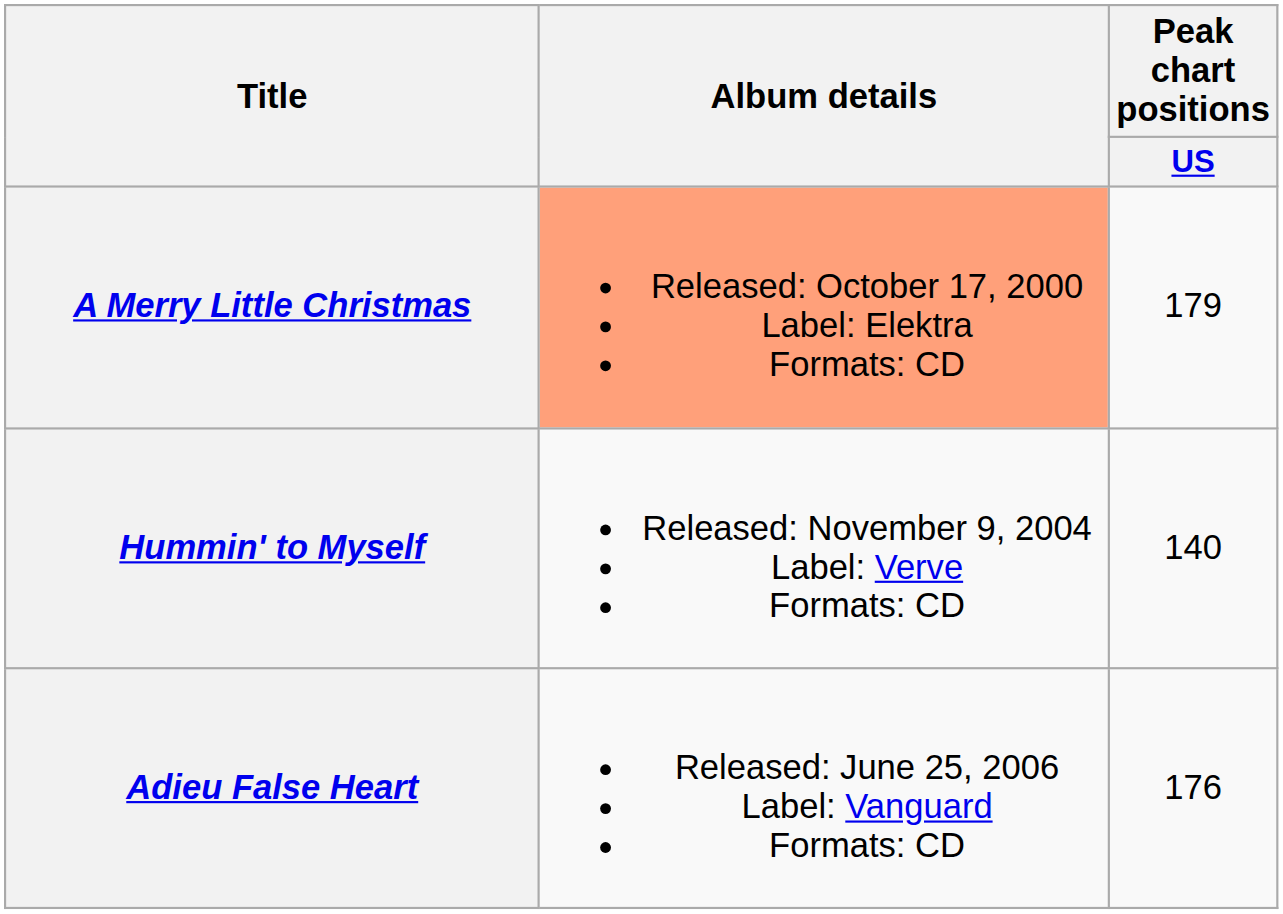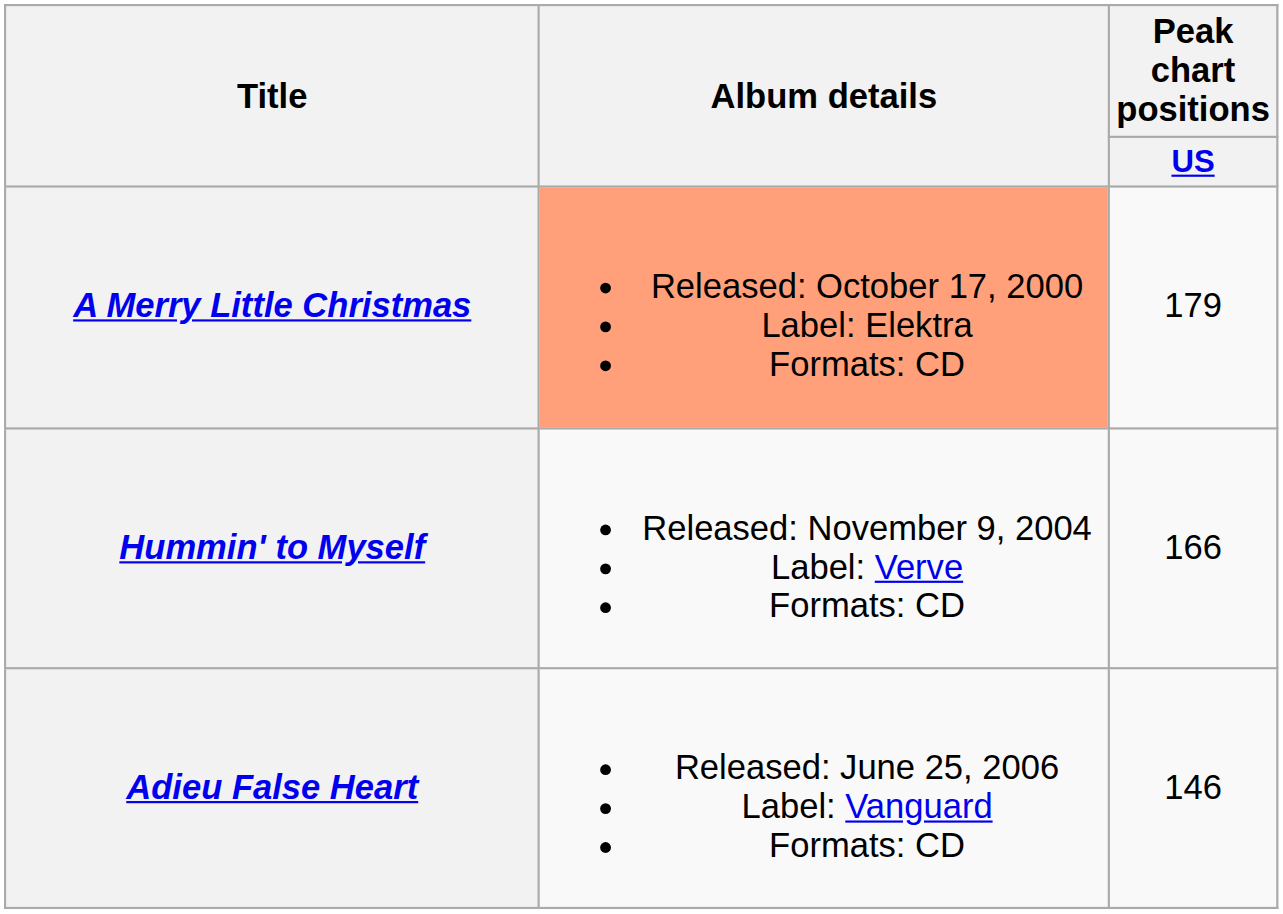 <table class="wikitable plainrowheaders" style="text-align:center;" border="1">
 <tr>
 <th scope="col" rowspan="2" style="width:15em;">Title</th>
 <th scope="col" rowspan="2" style="width:16em;">Album details</th>
 <th scope="col" colspan="1">Peak chart positions</th>
 </tr>
 <tr>
 <th scope="col" style="width:2em;font-size:90%;"><a href='#'>US</a><br></th>
 </tr>
 <tr>
 <th scope="row"><em><a href='#'>A Merry Little Christmas</a></em></th>
 <td style="background: lightsalmon;"><br><ul><li>Released: October 17, 2000</li><li>Label: Elektra</li><li>Formats: CD</li></ul></td>
 <td>179</td>
 </tr>
 <tr>
 <th scope="row"><em><a href='#'>Hummin' to Myself</a></em></th>
 <td><br><ul><li>Released: November 9, 2004</li><li>Label: <a href='#'>Verve</a></li><li>Formats: CD</li></ul></td>
-<td>140</td>
+<td>166</td>
 </tr>
 <tr>
 <th scope="row"><em><a href='#'>Adieu False Heart</a></em><br></th>
 <td><br><ul><li>Released: June 25, 2006</li><li>Label: <a href='#'>Vanguard</a></li><li>Formats: CD</li></ul></td>
-<td>176</td>
+<td>146</td>
 </tr>
 </table>
